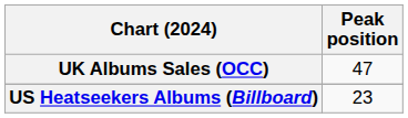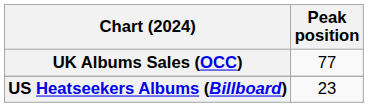 <table class="wikitable sortable plainrowheaders" style="text-align:center">
 <tr>
 <th scope="col">Chart (2024)</th>
 <th scope="col">Peak<br>position</th>
 </tr>
 <tr>
 <th scope="row">UK Albums Sales (<a href='#'>OCC</a>)</th>
-<td>47</td>
+<td>77</td>
 </tr>
 <tr>
 </tr>
 <tr>
 <th scope="row">US <a href='#'>Heatseekers Albums</a> (<em><a href='#'>Billboard</a></em>)</th>
 <td>23</td>
 </tr>
 </table>
